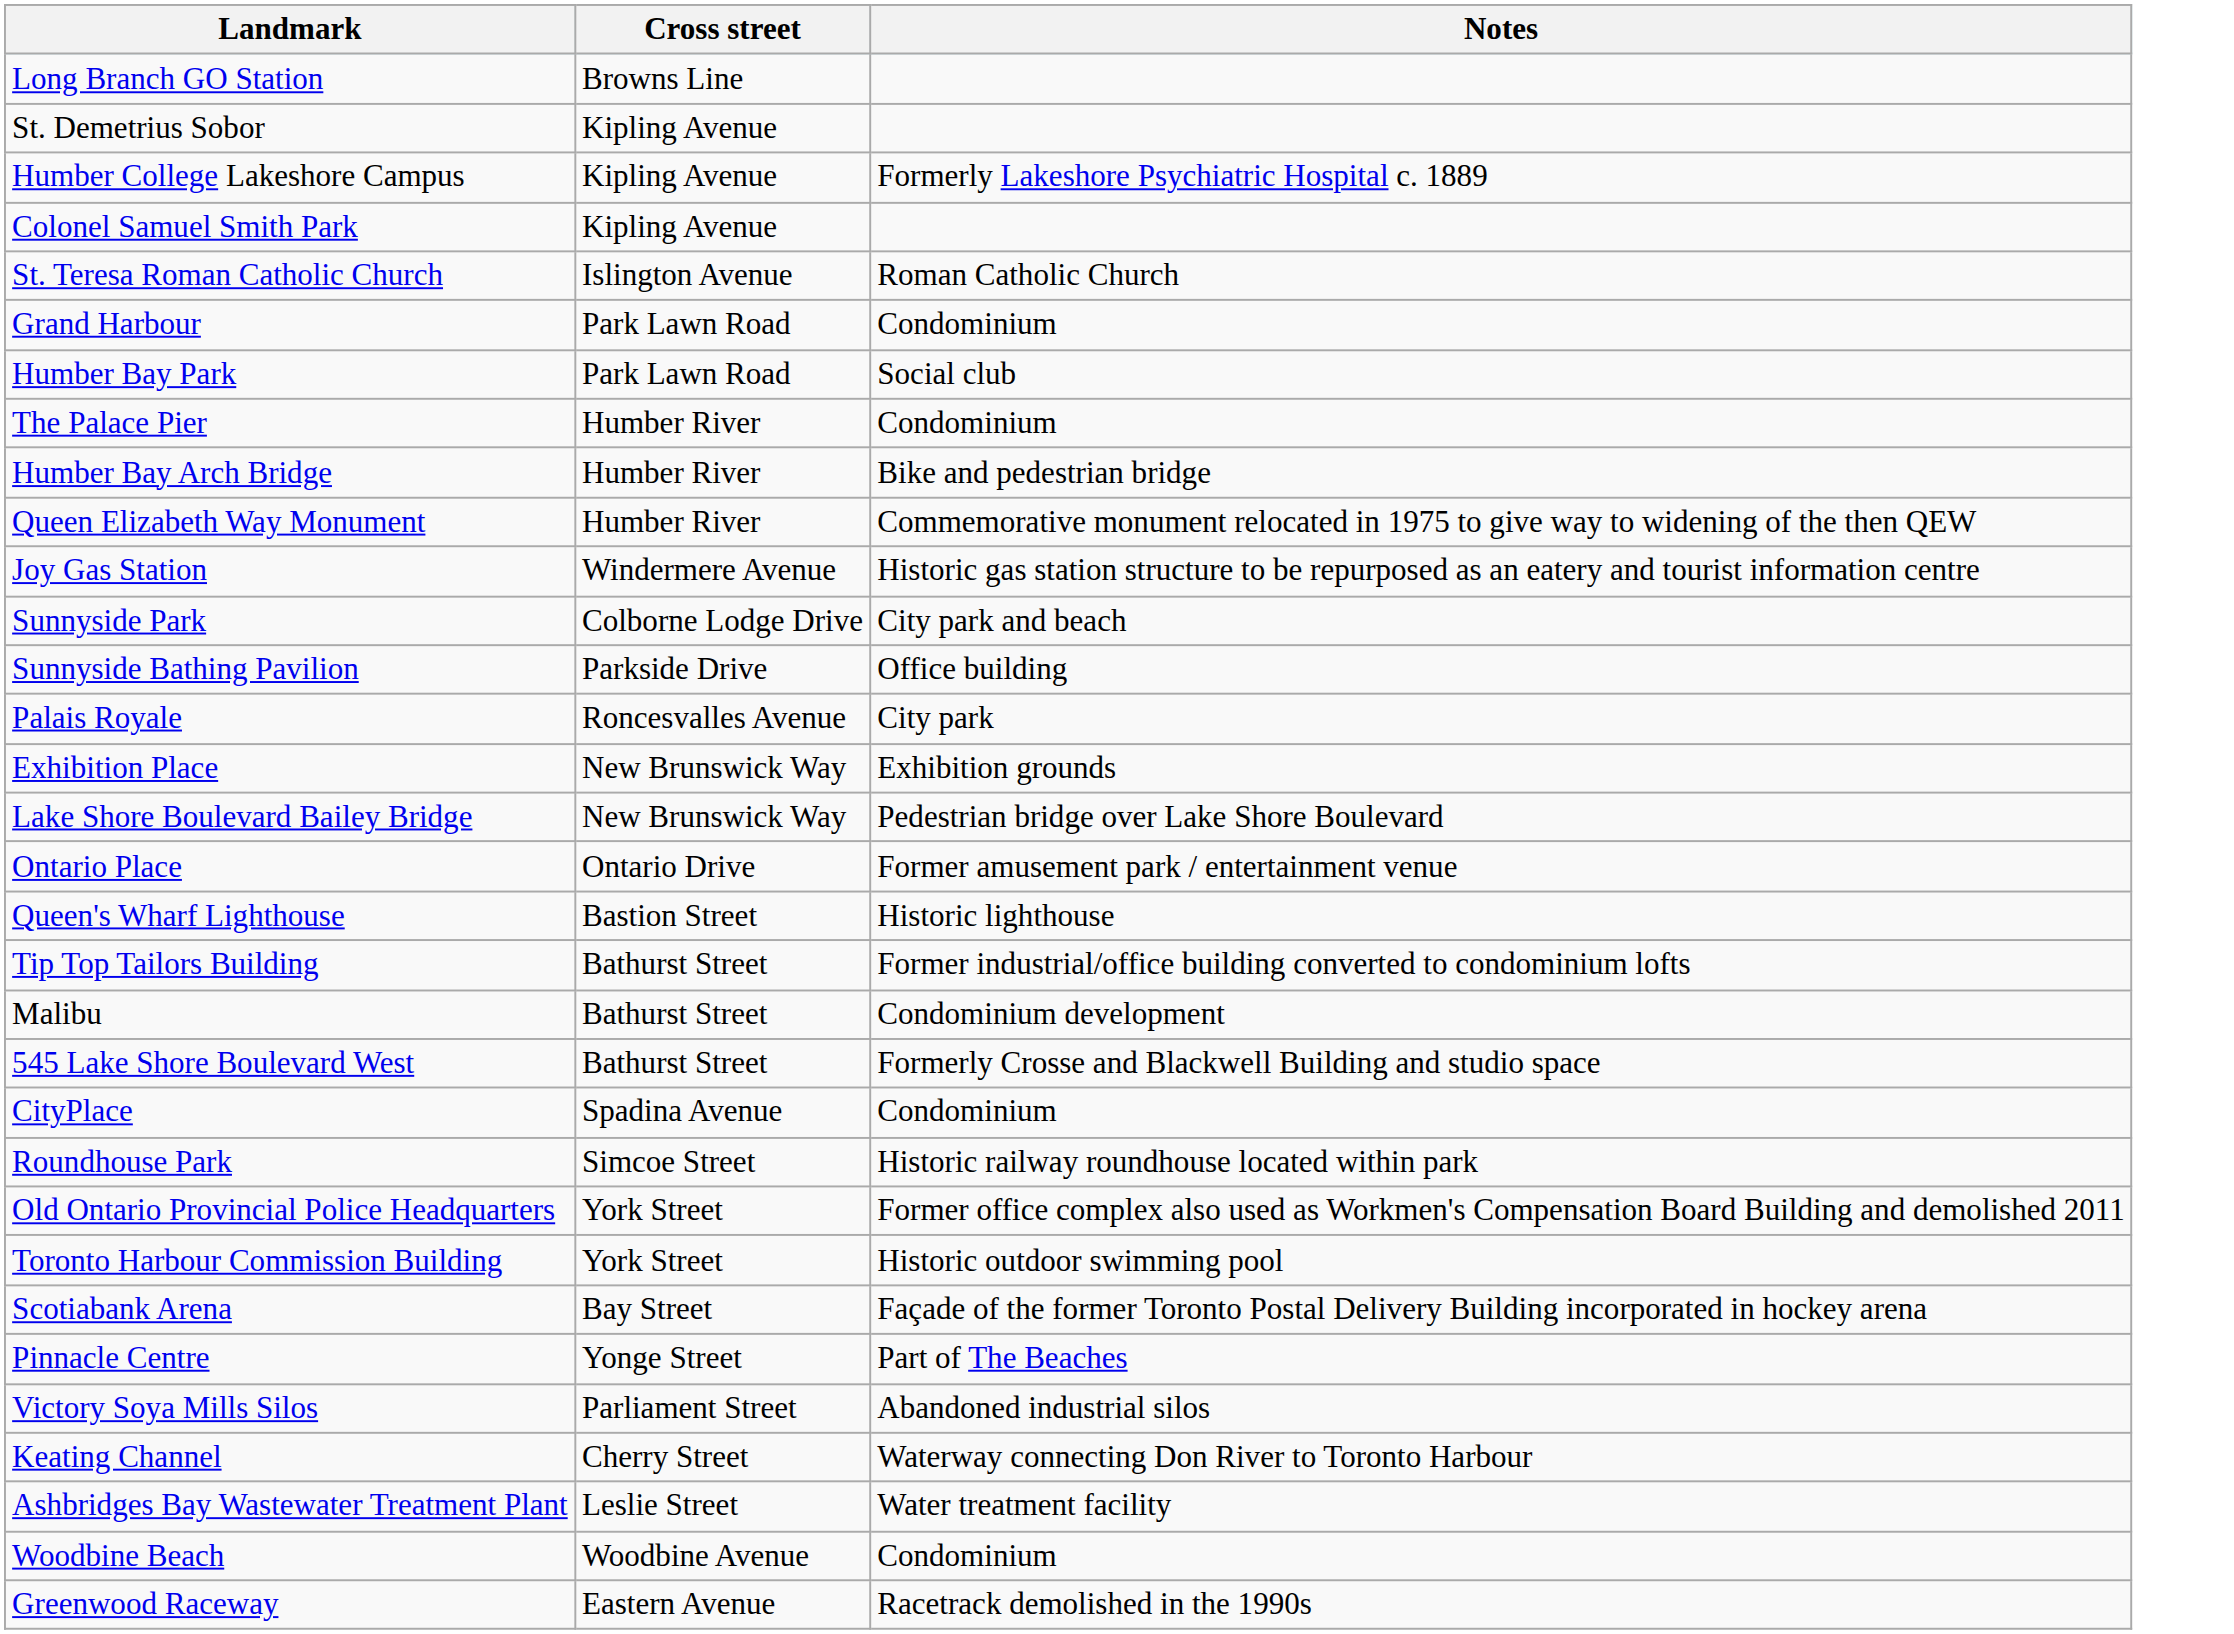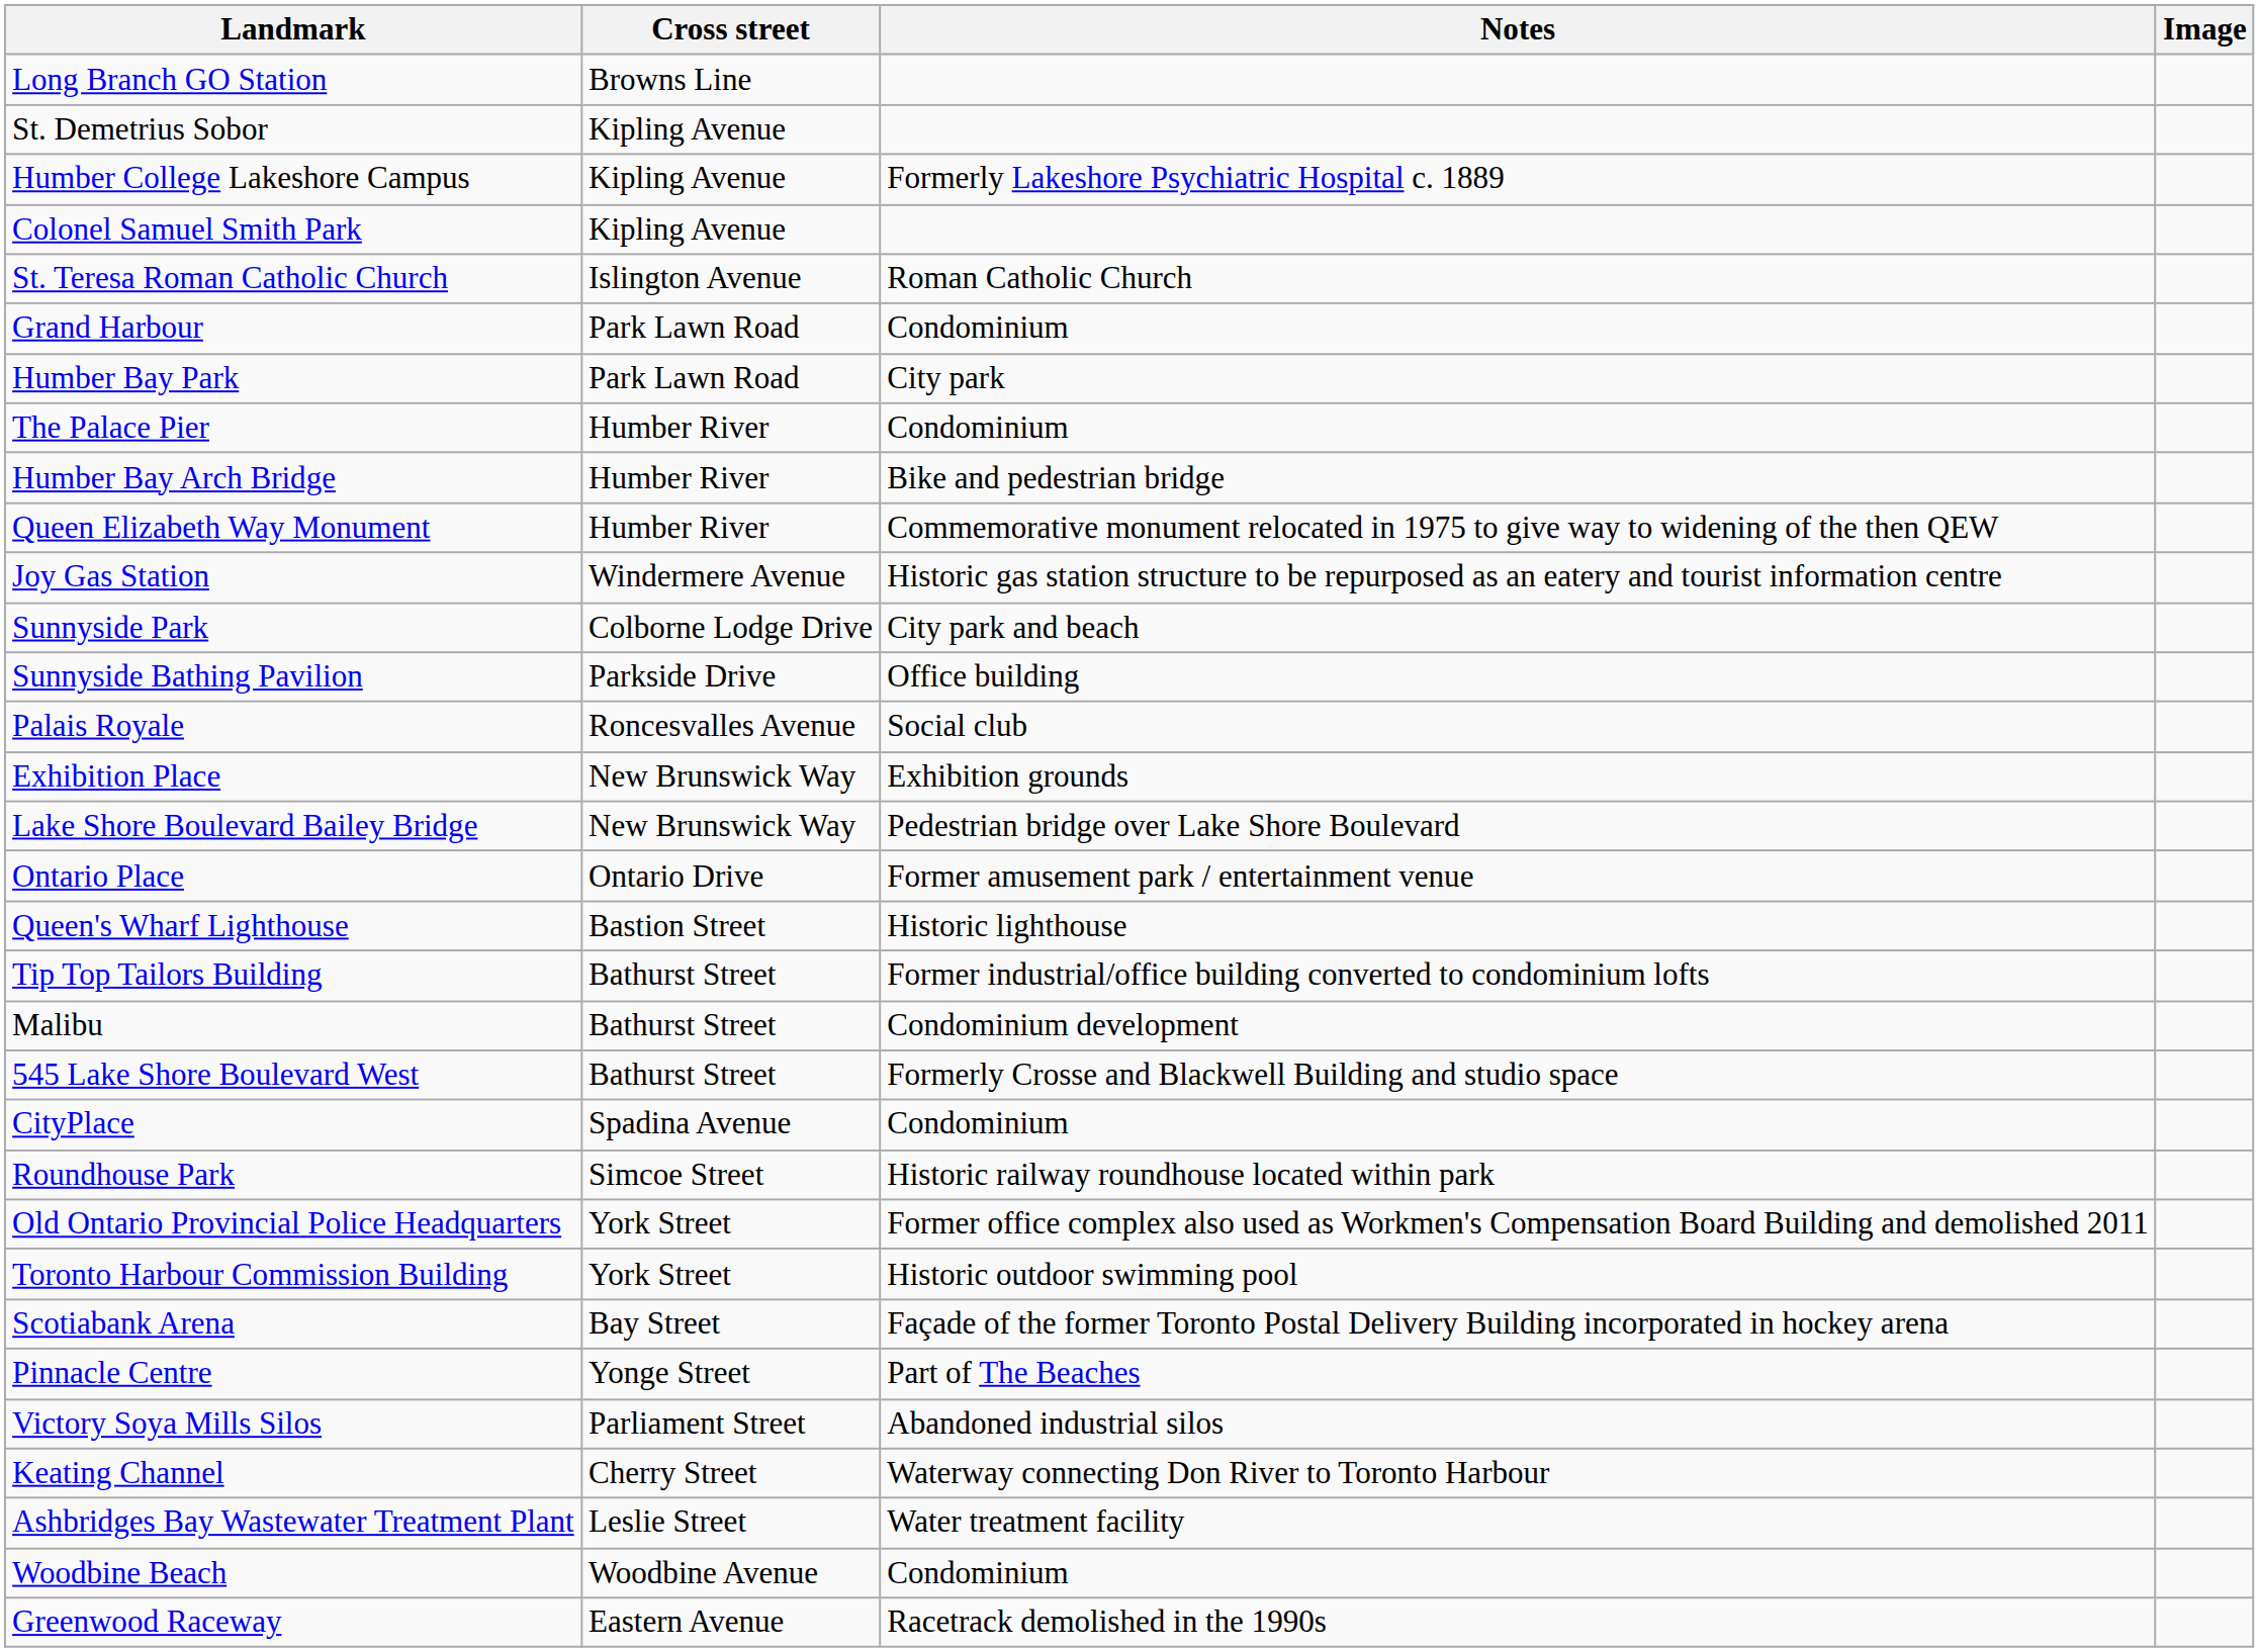 <table class="wikitable sortable">
 <tr style="background:lightblue;">
 <th>Landmark</th>
 <th>Cross street</th>
 <th>Notes</th>
+<th>Image</th>
 </tr>
 <tr>
 <td><a href='#'>Long Branch GO Station</a></td>
 <td>Browns Line</td>
+<td></td>
 <td></td>
 </tr>
 <tr>
 <td>St. Demetrius Sobor</td>
 <td>Kipling Avenue</td>
 <td></td>
+<td></td>
 </tr>
 <tr>
 <td><a href='#'>Humber College</a> Lakeshore Campus</td>
 <td>Kipling Avenue</td>
 <td>Formerly <a href='#'>Lakeshore Psychiatric Hospital</a> c. 1889</td>
+<td></td>
 </tr>
 <tr>
 <td><a href='#'>Colonel Samuel Smith Park</a></td>
 <td>Kipling Avenue</td>
+<td></td>
 <td></td>
 </tr>
 <tr>
 <td><a href='#'>St. Teresa Roman Catholic Church</a></td>
 <td>Islington Avenue</td>
 <td>Roman Catholic Church</td>
+<td></td>
 </tr>
 <tr>
 <td><a href='#'>Grand Harbour</a></td>
 <td>Park Lawn Road</td>
 <td>Condominium</td>
+<td></td>
 </tr>
 <tr>
 <td><a href='#'>Humber Bay Park</a></td>
 <td>Park Lawn Road</td>
-<td>Social club</td>
+<td>City park</td>
+<td></td>
 </tr>
 <tr>
 <td><a href='#'>The Palace Pier</a></td>
 <td>Humber River</td>
 <td>Condominium</td>
+<td></td>
 </tr>
 <tr>
 <td><a href='#'>Humber Bay Arch Bridge</a></td>
 <td>Humber River</td>
 <td>Bike and pedestrian bridge</td>
+<td></td>
 </tr>
 <tr>
 <td><a href='#'>Queen Elizabeth Way Monument</a></td>
 <td>Humber River</td>
 <td>Commemorative monument relocated in 1975 to give way to widening of the then QEW</td>
+<td></td>
 </tr>
 <tr>
 <td><a href='#'>Joy Gas Station</a></td>
 <td>Windermere Avenue</td>
 <td>Historic gas station structure to be repurposed as an eatery and tourist information centre</td>
+<td></td>
 </tr>
 <tr>
 <td><a href='#'>Sunnyside Park</a></td>
 <td>Colborne Lodge Drive</td>
 <td>City park and beach</td>
+<td></td>
 </tr>
 <tr>
 <td><a href='#'>Sunnyside Bathing Pavilion</a></td>
 <td>Parkside Drive</td>
 <td>Office building</td>
+<td></td>
 </tr>
 <tr>
 <td><a href='#'>Palais Royale</a></td>
 <td>Roncesvalles Avenue</td>
-<td>City park</td>
+<td>Social club</td>
+<td></td>
 </tr>
 <tr>
 <td><a href='#'>Exhibition Place</a></td>
 <td>New Brunswick Way</td>
 <td>Exhibition grounds</td>
+<td></td>
 </tr>
 <tr>
 <td><a href='#'>Lake Shore Boulevard Bailey Bridge</a></td>
 <td>New Brunswick Way</td>
 <td>Pedestrian bridge over Lake Shore Boulevard</td>
+<td></td>
 </tr>
 <tr>
 <td><a href='#'>Ontario Place</a></td>
 <td>Ontario Drive</td>
 <td>Former amusement park / entertainment venue</td>
+<td></td>
 </tr>
 <tr>
 <td><a href='#'>Queen's Wharf Lighthouse</a></td>
 <td>Bastion Street</td>
 <td>Historic lighthouse</td>
+<td></td>
 </tr>
 <tr>
 <td><a href='#'>Tip Top Tailors Building</a></td>
 <td>Bathurst Street</td>
 <td>Former industrial/office building converted to condominium lofts</td>
+<td></td>
 </tr>
 <tr>
 <td>Malibu</td>
 <td>Bathurst Street</td>
 <td>Condominium development</td>
+<td></td>
 </tr>
 <tr>
 <td><a href='#'>545 Lake Shore Boulevard West</a></td>
 <td>Bathurst Street</td>
 <td>Formerly Crosse and Blackwell Building and studio space</td>
+<td></td>
 </tr>
 <tr>
 <td><a href='#'>CityPlace</a></td>
 <td>Spadina Avenue</td>
 <td>Condominium</td>
+<td></td>
 </tr>
 <tr>
 <td><a href='#'>Roundhouse Park</a></td>
 <td>Simcoe Street</td>
 <td>Historic railway roundhouse located within park</td>
+<td></td>
 </tr>
 <tr>
 <td><a href='#'>Old Ontario Provincial Police Headquarters</a></td>
 <td>York Street</td>
 <td>Former office complex also used as Workmen's Compensation Board Building and demolished 2011</td>
+<td></td>
 </tr>
 <tr>
 <td><a href='#'>Toronto Harbour Commission Building</a></td>
 <td>York Street</td>
 <td>Historic outdoor swimming pool</td>
+<td></td>
 </tr>
 <tr>
 <td><a href='#'>Scotiabank Arena</a></td>
 <td>Bay Street</td>
 <td>Façade of the former Toronto Postal Delivery Building incorporated in hockey arena</td>
+<td></td>
 </tr>
 <tr>
 <td><a href='#'>Pinnacle Centre</a></td>
 <td>Yonge Street</td>
 <td>Part of <a href='#'>The Beaches</a></td>
+<td></td>
 </tr>
 <tr>
 <td><a href='#'>Victory Soya Mills Silos</a></td>
 <td>Parliament Street</td>
 <td>Abandoned industrial silos</td>
+<td></td>
 </tr>
 <tr>
 <td><a href='#'>Keating Channel</a></td>
 <td>Cherry Street</td>
 <td>Waterway connecting Don River to Toronto Harbour</td>
+<td></td>
 </tr>
 <tr>
 <td><a href='#'>Ashbridges Bay Wastewater Treatment Plant</a></td>
 <td>Leslie Street</td>
 <td>Water treatment facility</td>
+<td></td>
 </tr>
 <tr>
 <td><a href='#'>Woodbine Beach</a></td>
 <td>Woodbine Avenue</td>
 <td>Condominium</td>
+<td></td>
 </tr>
 <tr>
 <td><a href='#'>Greenwood Raceway</a></td>
 <td>Eastern Avenue</td>
 <td>Racetrack demolished in the 1990s</td>
+<td></td>
 </tr>
 </table>
